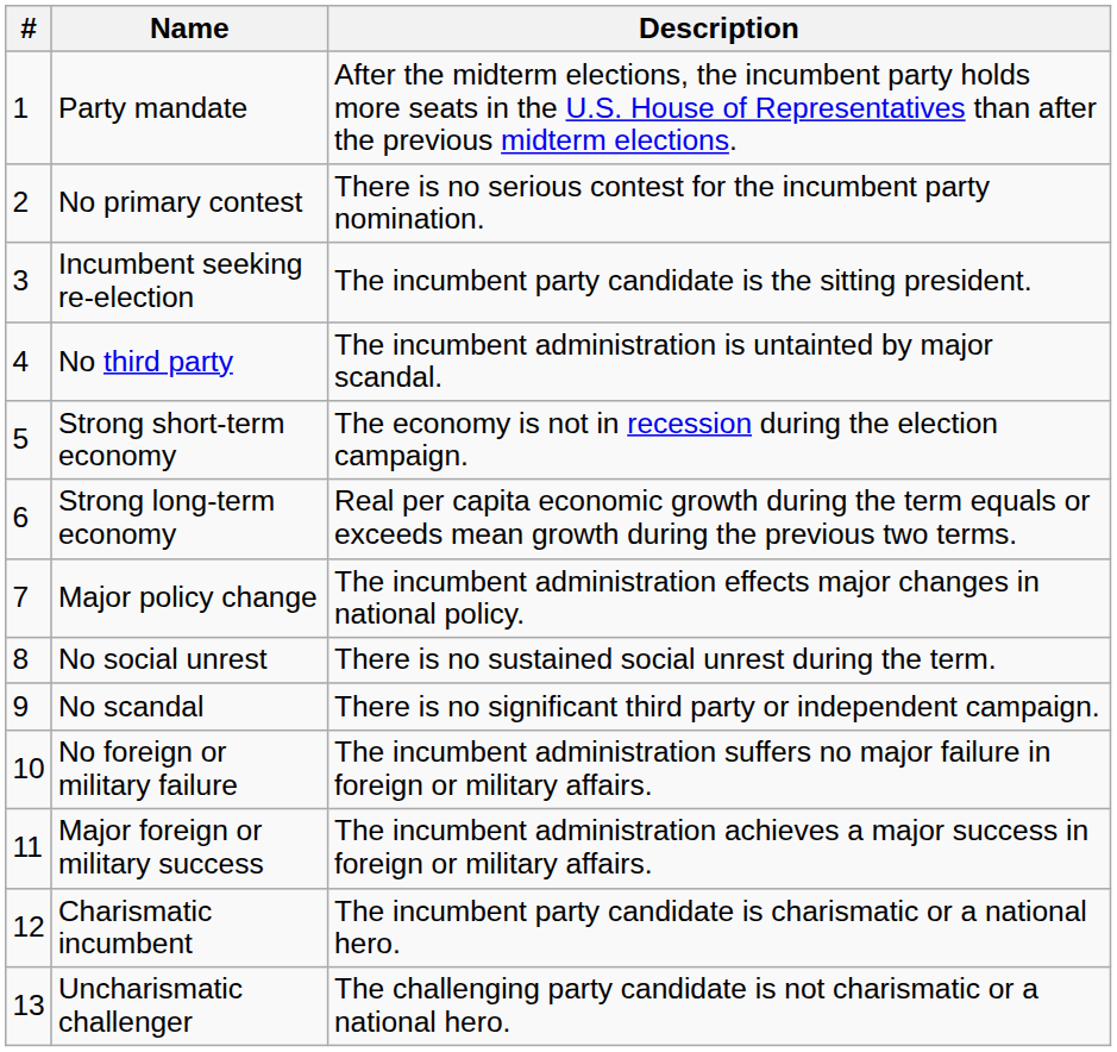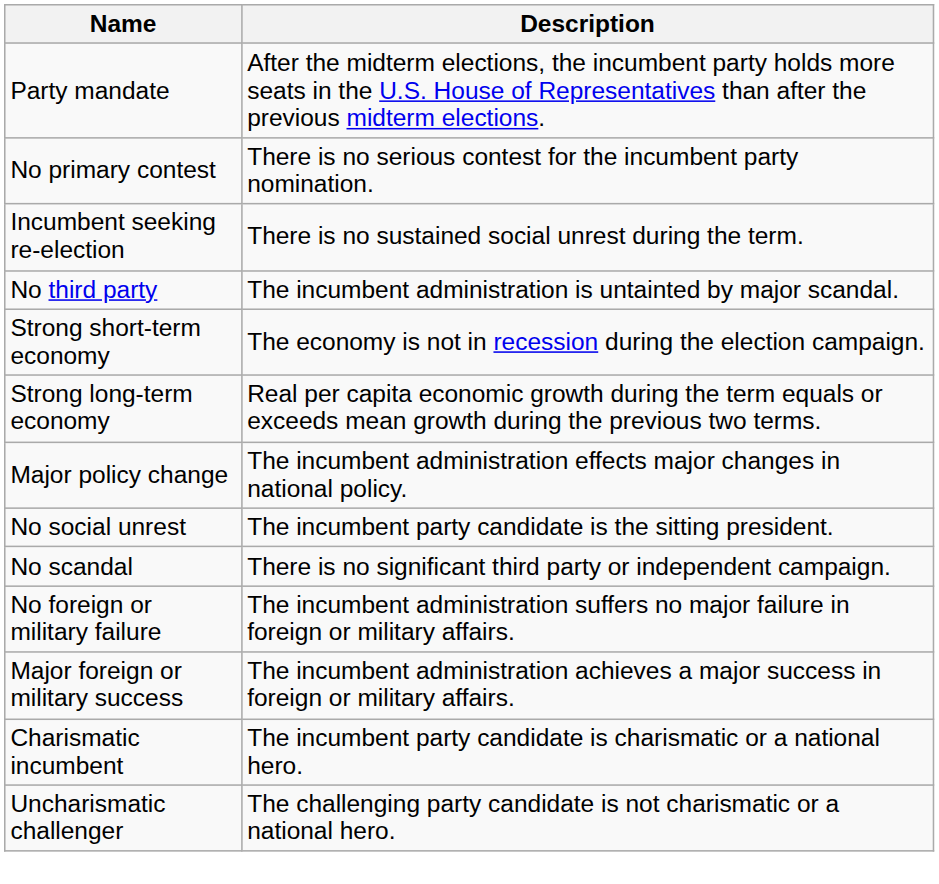 <table class="sortable wikitable">
 <tr>
-<th>#</th>
 <th>Name</th>
 <th class="unsortable">Description</th>
 </tr>
 <tr>
-<td>1</td>
 <td>Party mandate</td>
 <td>After the midterm elections, the incumbent party holds more seats in the <a href='#'>U.S. House of Representatives</a> than after the previous <a href='#'>midterm elections</a>.</td>
 </tr>
 <tr>
-<td>2</td>
 <td>No primary contest</td>
 <td>There is no serious contest for the incumbent party nomination.</td>
 </tr>
 <tr>
-<td>3</td>
 <td>Incumbent seeking re-election</td>
-<td>The incumbent party candidate is the sitting president.</td>
+<td>There is no sustained social unrest during the term.</td>
 </tr>
 <tr>
-<td>4</td>
 <td>No <a href='#'>third party</a></td>
 <td>The incumbent administration is untainted by major scandal.</td>
 </tr>
 <tr>
-<td>5</td>
 <td>Strong short-term economy</td>
 <td>The economy is not in <a href='#'>recession</a> during the election campaign.</td>
 </tr>
 <tr>
-<td>6</td>
 <td>Strong long-term economy</td>
 <td>Real per capita economic growth during the term equals or exceeds mean growth during the previous two terms.</td>
 </tr>
 <tr>
-<td>7</td>
 <td>Major policy change</td>
 <td>The incumbent administration effects major changes in national policy.</td>
 </tr>
 <tr>
-<td>8</td>
 <td>No social unrest</td>
-<td>There is no sustained social unrest during the term.</td>
+<td>The incumbent party candidate is the sitting president.</td>
 </tr>
 <tr>
-<td>9</td>
 <td>No scandal</td>
 <td>There is no significant third party or independent campaign.</td>
 </tr>
 <tr>
-<td>10</td>
 <td>No foreign or military failure</td>
 <td>The incumbent administration suffers no major failure in foreign or military affairs.</td>
 </tr>
 <tr>
-<td>11</td>
 <td>Major foreign or military success</td>
 <td>The incumbent administration achieves a major success in foreign or military affairs.</td>
 </tr>
 <tr>
-<td>12</td>
 <td>Charismatic incumbent</td>
 <td>The incumbent party candidate is charismatic or a national hero.</td>
 </tr>
 <tr>
-<td>13</td>
 <td>Uncharismatic challenger</td>
 <td>The challenging party candidate is not charismatic or a national hero.</td>
 </tr>
 </table>
